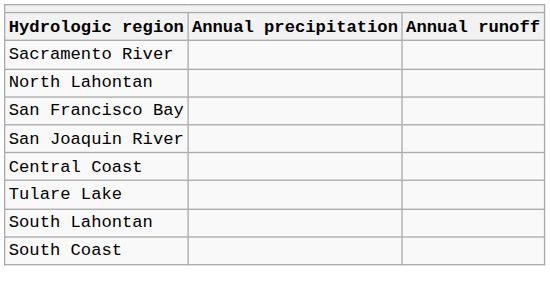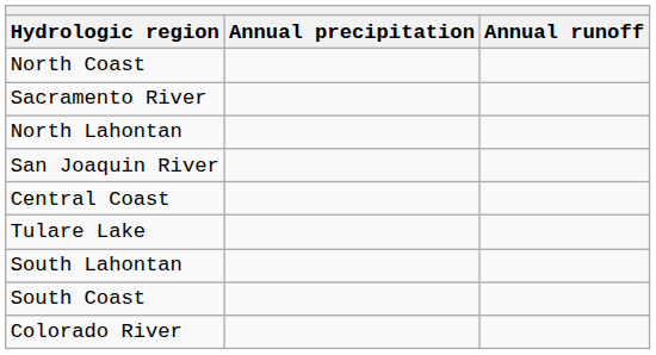 <table class="wikitable">
 <tr>
 <th colspan="3"></th>
 </tr>
 <tr>
 <th>Hydrologic region</th>
 <th>Annual precipitation</th>
 <th>Annual runoff</th>
 </tr>
 <tr>
+<td>North Coast</td>
+<td></td>
+<td></td>
+</tr>
+<tr>
 <td>Sacramento River</td>
 <td></td>
 <td></td>
 </tr>
 <tr>
 <td>North Lahontan</td>
-<td></td>
-<td></td>
-</tr>
-<tr>
-<td>San Francisco Bay</td>
 <td></td>
 <td></td>
 </tr>
 <tr>
 <td>San Joaquin River</td>
 <td></td>
 <td></td>
 </tr>
 <tr>
 <td>Central Coast</td>
 <td></td>
 <td></td>
 </tr>
 <tr>
 <td>Tulare Lake</td>
 <td></td>
 <td></td>
 </tr>
 <tr>
 <td>South Lahontan</td>
 <td></td>
 <td></td>
 </tr>
 <tr>
 <td>South Coast</td>
 <td></td>
 <td></td>
 </tr>
+<tr>
+<td>Colorado River</td>
+<td></td>
+<td></td>
+</tr>
 </table>
